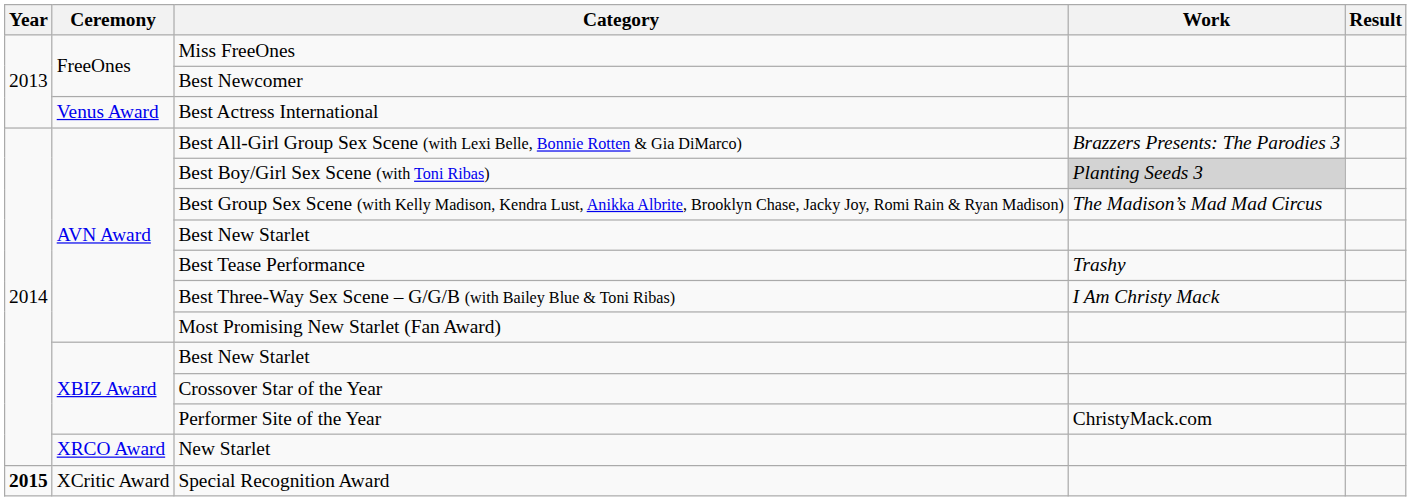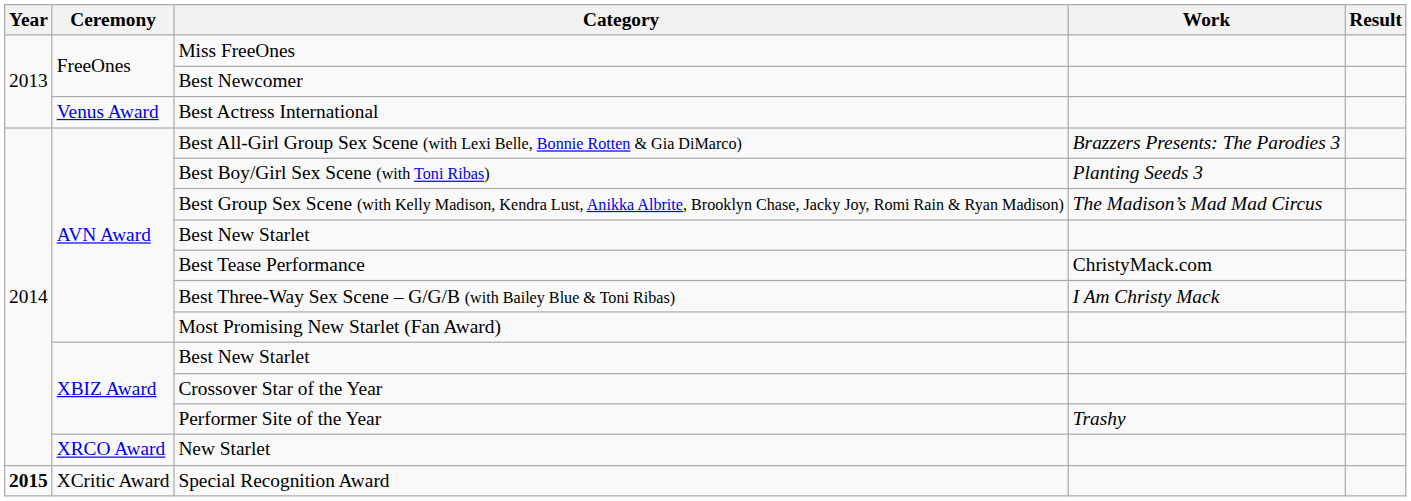 <table class="wikitable">
 <tr>
 <th>Year</th>
 <th>Ceremony</th>
 <th>Category</th>
 <th>Work</th>
 <th>Result</th>
 </tr>
 <tr>
 <td rowspan="3">2013</td>
 <td rowspan="2">FreeOnes</td>
 <td>Miss FreeOnes</td>
 <td></td>
 <td></td>
 </tr>
 <tr>
 <td>Best Newcomer</td>
 <td></td>
 <td></td>
 </tr>
 <tr>
 <td><a href='#'>Venus Award</a></td>
 <td>Best Actress International</td>
 <td></td>
 <td></td>
 </tr>
 <tr>
 <td rowspan=11>2014</td>
 <td rowspan=7><a href='#'>AVN Award</a></td>
 <td>Best All-Girl Group Sex Scene <small>(with Lexi Belle, <a href='#'>Bonnie Rotten</a> & Gia DiMarco)</small></td>
 <td><em>Brazzers Presents: The Parodies 3</em></td>
 <td></td>
 </tr>
 <tr>
 <td>Best Boy/Girl Sex Scene <small>(with <a href='#'>Toni Ribas</a>)</small></td>
-<td style="background: lightgrey;"><em>Planting Seeds 3</em></td>
+<td><em>Planting Seeds 3</em></td>
 <td></td>
 </tr>
 <tr>
 <td>Best Group Sex Scene <small>(with Kelly Madison, Kendra Lust, <a href='#'>Anikka Albrite</a>, Brooklyn Chase, Jacky Joy, Romi Rain & Ryan Madison)</small></td>
 <td><em>The Madison’s Mad Mad Circus</em></td>
 <td></td>
 </tr>
 <tr>
 <td>Best New Starlet</td>
 <td></td>
 <td></td>
 </tr>
 <tr>
 <td>Best Tease Performance</td>
-<td><em>Trashy</em></td>
+<td>ChristyMack.com</td>
 <td></td>
 </tr>
 <tr>
 <td>Best Three-Way Sex Scene – G/G/B <small>(with Bailey Blue & Toni Ribas)</small></td>
 <td><em>I Am Christy Mack</em></td>
 <td></td>
 </tr>
 <tr>
 <td>Most Promising New Starlet (Fan Award)</td>
 <td></td>
 <td></td>
 </tr>
 <tr>
 <td rowspan=3><a href='#'>XBIZ Award</a></td>
 <td>Best New Starlet</td>
 <td></td>
 <td></td>
 </tr>
 <tr>
 <td>Crossover Star of the Year</td>
 <td></td>
 <td></td>
 </tr>
 <tr>
 <td>Performer Site of the Year</td>
-<td>ChristyMack.com</td>
+<td><em>Trashy</em></td>
 <td></td>
 </tr>
 <tr>
 <td><a href='#'>XRCO Award</a></td>
 <td>New Starlet</td>
 <td></td>
 <td></td>
 </tr>
 <tr>
 <td><strong>2015</strong></td>
 <td>XCritic Award</td>
 <td>Special Recognition Award</td>
 <td></td>
 <td></td>
 </tr>
 </table>
